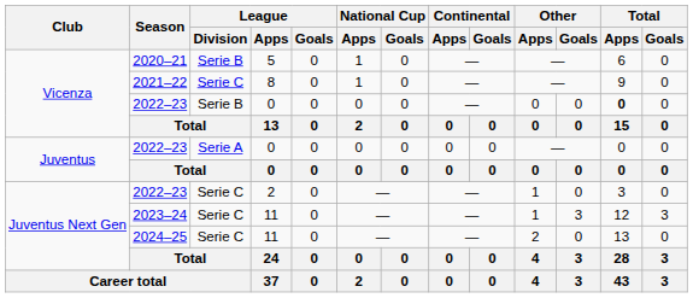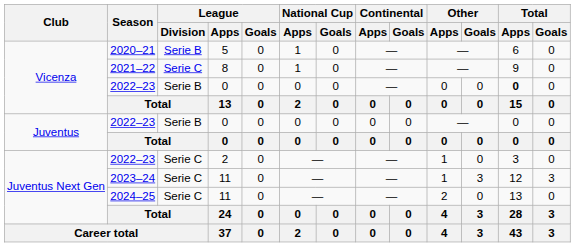 <table class="wikitable" style="text-align: center;">
 <tr>
 <th rowspan="2">Club</th>
 <th rowspan="2">Season</th>
 <th colspan="3">League</th>
 <th colspan="2">National Cup</th>
 <th colspan="2">Continental</th>
 <th colspan="2">Other</th>
 <th colspan="2">Total</th>
 </tr>
 <tr>
 <th>Division</th>
 <th>Apps</th>
 <th>Goals</th>
 <th>Apps</th>
 <th>Goals</th>
 <th>Apps</th>
 <th>Goals</th>
 <th>Apps</th>
 <th>Goals</th>
 <th>Apps</th>
 <th>Goals</th>
 </tr>
 <tr>
 <td rowspan="4"><a href='#'>Vicenza</a></td>
 <td><a href='#'>2020–21</a></td>
 <td><a href='#'>Serie B</a></td>
 <td>5</td>
 <td>0</td>
 <td>1</td>
 <td>0</td>
 <td colspan="2">—</td>
 <td colspan="2">—</td>
 <td>6</td>
 <td>0</td>
 </tr>
 <tr>
 <td><a href='#'>2021–22</a></td>
 <td><a href='#'>Serie C</a></td>
 <td>8</td>
 <td>0</td>
 <td>1</td>
 <td>0</td>
 <td colspan="2">—</td>
 <td colspan="2">—</td>
 <td>9</td>
 <td>0</td>
 </tr>
 <tr>
 <td><a href='#'>2022–23</a></td>
 <td>Serie B</td>
 <td>0</td>
 <td>0</td>
 <td>0</td>
 <td>0</td>
 <td colspan="2">—</td>
 <td>0</td>
 <td>0</td>
 <td><strong>0</strong></td>
 <td>0</td>
 </tr>
 <tr>
 <th colspan="2">Total</th>
 <th>13</th>
 <th>0</th>
 <th>2</th>
 <th>0</th>
 <th>0</th>
 <th>0</th>
 <th>0</th>
 <th>0</th>
 <th>15</th>
 <th>0</th>
 </tr>
 <tr>
 <td rowspan="2" valign="center"><a href='#'>Juventus</a></td>
 <td><a href='#'>2022–23</a></td>
-<td><a href='#'>Serie A</a></td>
+<td>Serie B</td>
 <td>0</td>
 <td>0</td>
 <td>0</td>
 <td>0</td>
 <td>0</td>
 <td>0</td>
 <td colspan="2">—</td>
 <td>0</td>
 <td>0</td>
 </tr>
 <tr>
 <th colspan="2">Total</th>
 <th>0</th>
 <th>0</th>
 <th>0</th>
 <th>0</th>
 <th>0</th>
 <th>0</th>
 <th>0</th>
 <th>0</th>
 <th>0</th>
 <th>0</th>
 </tr>
 <tr>
 <td rowspan="4"><a href='#'>Juventus Next Gen</a></td>
 <td><a href='#'>2022–23</a></td>
 <td>Serie C</td>
 <td>2</td>
 <td>0</td>
 <td colspan="2">—</td>
 <td colspan="2">—</td>
 <td>1</td>
 <td>0</td>
 <td>3</td>
 <td>0</td>
 </tr>
 <tr>
 <td><a href='#'>2023–24</a></td>
 <td>Serie C</td>
 <td>11</td>
 <td>0</td>
 <td colspan="2">—</td>
 <td colspan="2">—</td>
 <td>1</td>
 <td>3</td>
 <td>12</td>
 <td>3</td>
 </tr>
 <tr>
 <td><a href='#'>2024–25</a></td>
 <td>Serie C</td>
 <td>11</td>
 <td>0</td>
 <td colspan="2">—</td>
 <td colspan="2">—</td>
 <td>2</td>
 <td>0</td>
 <td>13</td>
 <td>0</td>
 </tr>
 <tr>
 <th colspan="2">Total</th>
 <th>24</th>
 <th>0</th>
 <th>0</th>
 <th>0</th>
 <th>0</th>
 <th>0</th>
 <th>4</th>
 <th>3</th>
 <th>28</th>
 <th>3</th>
 </tr>
 <tr>
 <th colspan="3">Career total</th>
 <th>37</th>
 <th>0</th>
 <th>2</th>
 <th>0</th>
 <th>0</th>
 <th>0</th>
 <th>4</th>
 <th>3</th>
 <th>43</th>
 <th>3</th>
 </tr>
 </table>
